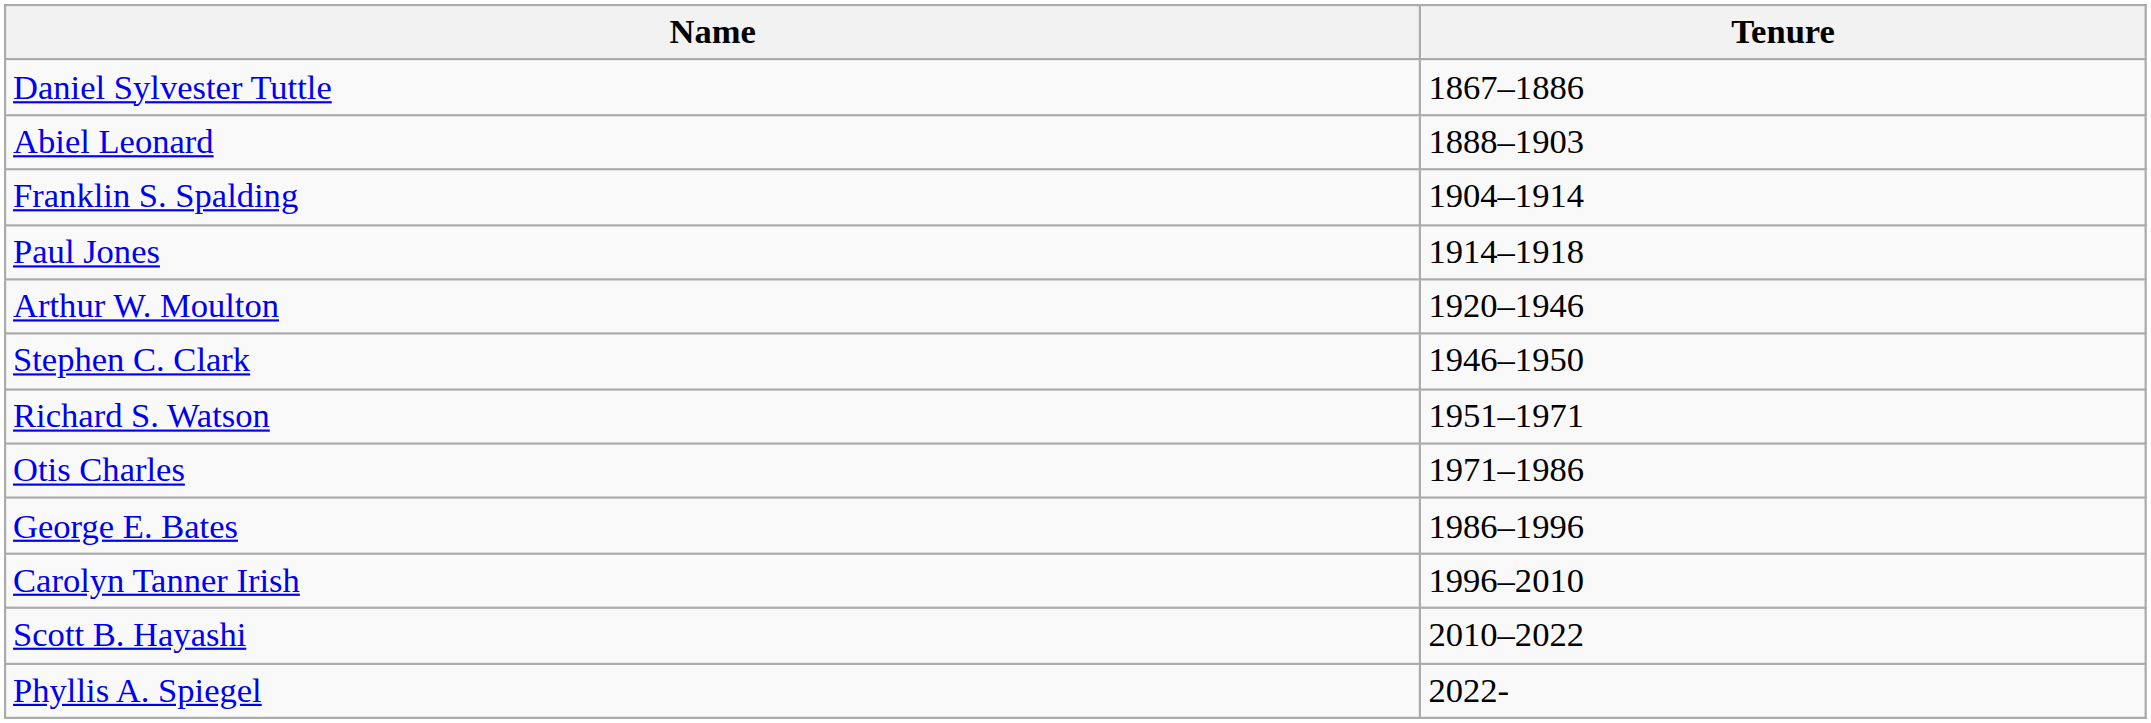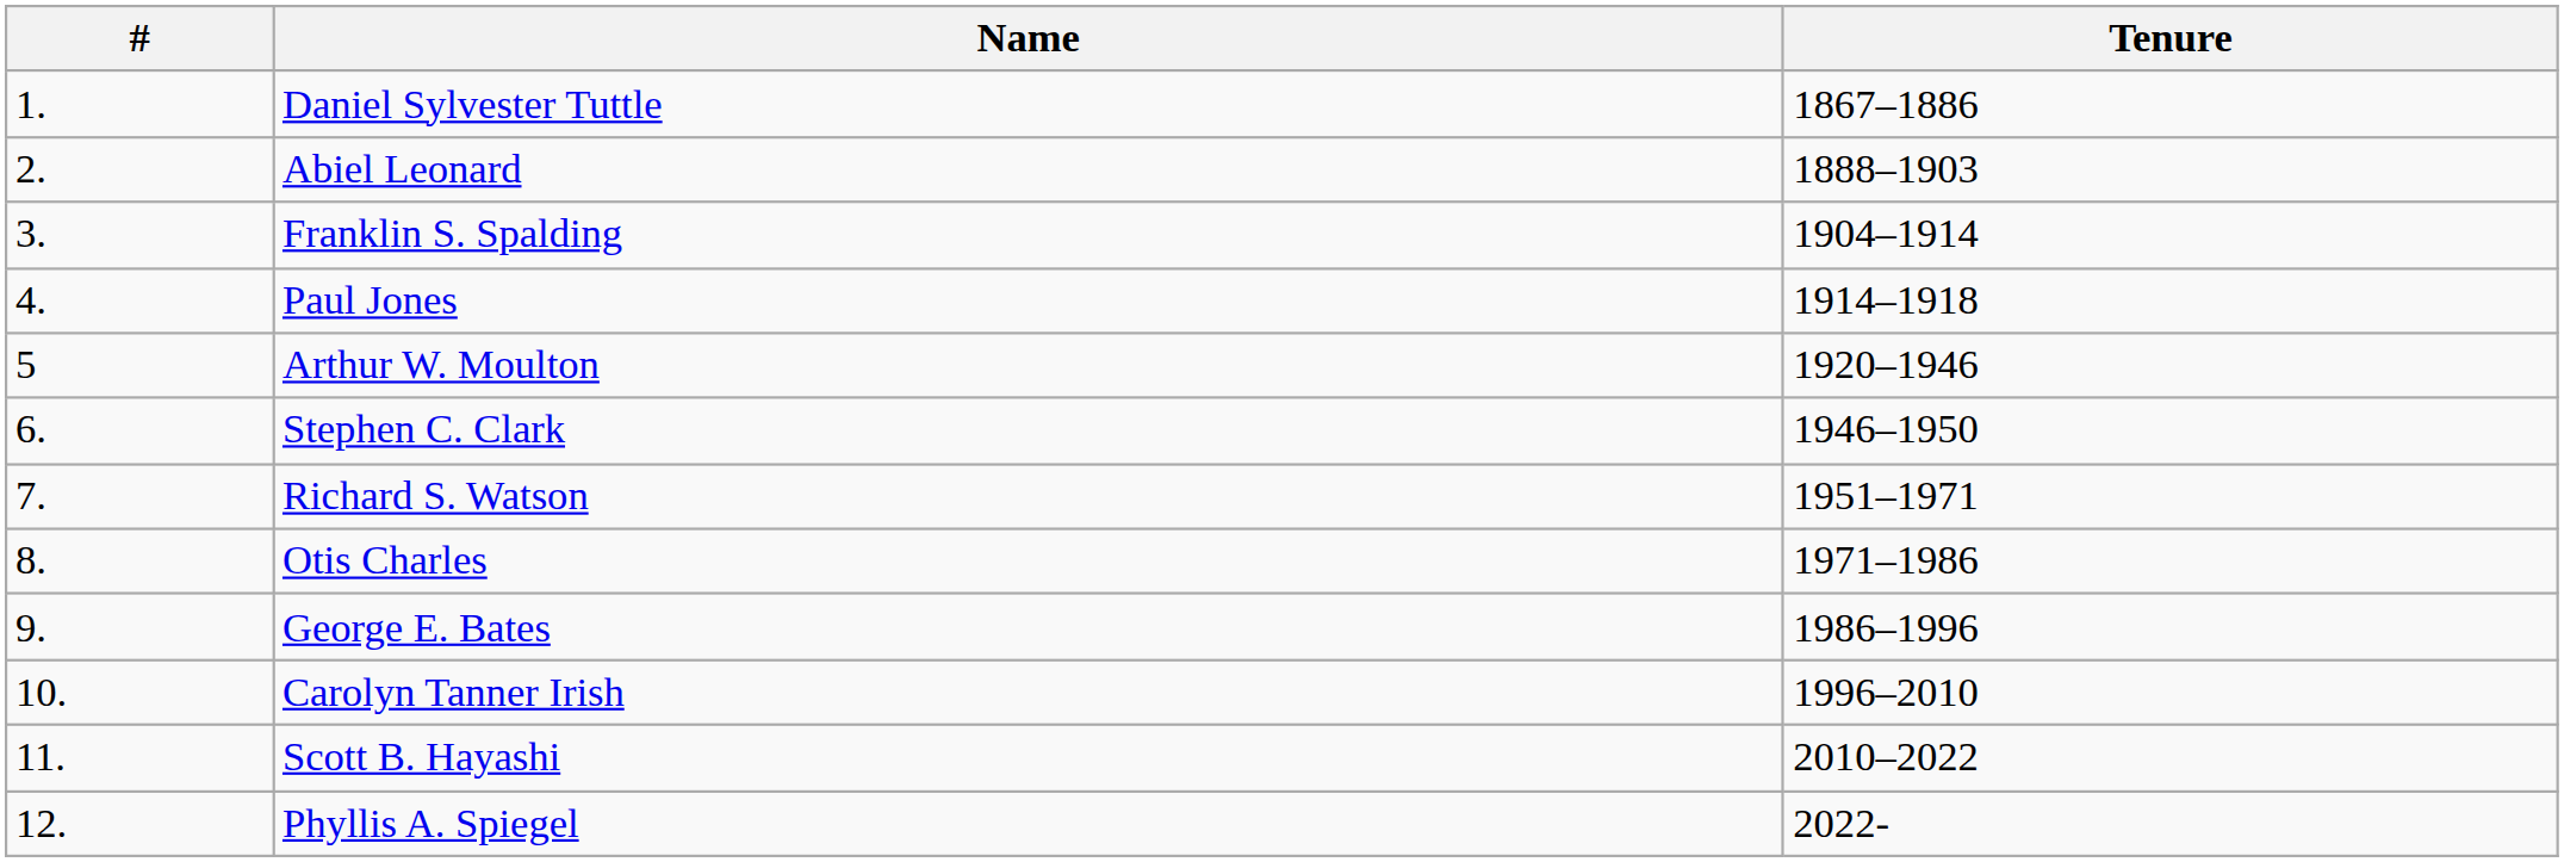 <table class="wikitable" style="width:50%;">
 <tr>
+<th>#</th>
 <th>Name</th>
 <th>Tenure</th>
 </tr>
 <tr>
+<td>1.</td>
 <td><a href='#'>Daniel Sylvester Tuttle</a></td>
 <td>1867–1886</td>
 </tr>
 <tr>
+<td>2.</td>
 <td><a href='#'>Abiel Leonard</a></td>
 <td>1888–1903</td>
 </tr>
 <tr>
+<td>3.</td>
 <td><a href='#'>Franklin S. Spalding</a></td>
 <td>1904–1914</td>
 </tr>
 <tr>
+<td>4.</td>
 <td><a href='#'>Paul Jones</a></td>
 <td>1914–1918</td>
 </tr>
 <tr>
+<td>5</td>
 <td><a href='#'>Arthur W. Moulton</a></td>
 <td>1920–1946</td>
 </tr>
 <tr>
+<td>6.</td>
 <td><a href='#'>Stephen C. Clark</a></td>
 <td>1946–1950</td>
 </tr>
 <tr>
+<td>7.</td>
 <td><a href='#'>Richard S. Watson</a></td>
 <td>1951–1971</td>
 </tr>
 <tr>
+<td>8.</td>
 <td><a href='#'>Otis Charles</a></td>
 <td>1971–1986</td>
 </tr>
 <tr>
+<td>9.</td>
 <td><a href='#'>George E. Bates</a></td>
 <td>1986–1996</td>
 </tr>
 <tr>
+<td>10.</td>
 <td><a href='#'>Carolyn Tanner Irish</a></td>
 <td>1996–2010</td>
 </tr>
 <tr>
+<td>11.</td>
 <td><a href='#'>Scott B. Hayashi</a></td>
 <td>2010–2022</td>
 </tr>
 <tr>
+<td>12.</td>
 <td><a href='#'>Phyllis A. Spiegel</a></td>
 <td>2022-</td>
 </tr>
 </table>
